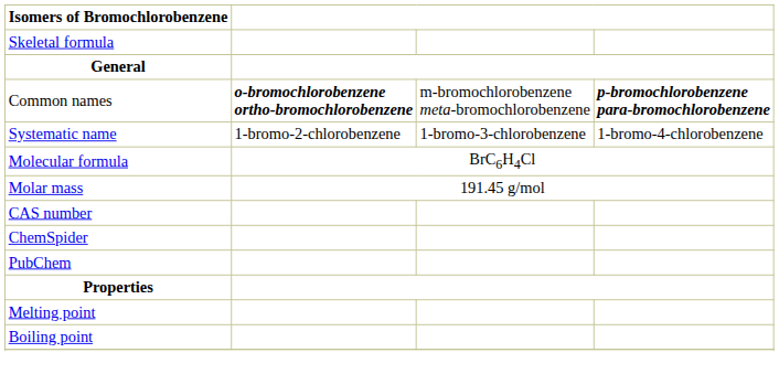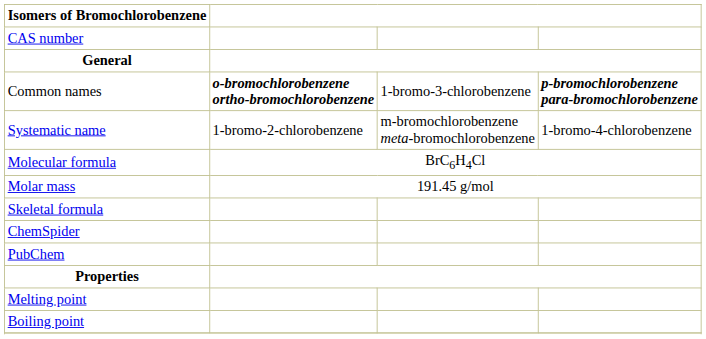 <table align="right" border="1" cellspacing="0" cellpadding="3" style="margin: 0 0 0 0.5em; background: #FFFFFF; border-collapse: collapse; border-color: #C0C090;">
 <tr>
 <th>Isomers of Bromochlorobenzene</th>
 </tr>
 <tr>
-<td><a href='#'>Skeletal formula</a></td>
+<td><a href='#'>CAS number</a></td>
 <td></td>
 <td></td>
 <td></td>
 </tr>
 <tr>
 <th>General</th>
 </tr>
 <tr>
 <td>Common names</td>
 <td><strong><em>o<em>-bromochlorobenzene<strong><br></em>ortho<em>-bromochlorobenzene</td>
-<td></em></strong>m</em>-bromochlorobenzene</strong><br><em>meta</em>-bromochlorobenzene</td>
+<td>1-bromo-3-chlorobenzene</td>
 <td><strong><em>p<em>-bromochlorobenzene<strong><br></em>para<em>-bromochlorobenzene</td>
 </tr>
 <tr>
 <td><a href='#'>Systematic name</a></td>
 <td>1-bromo-2-chlorobenzene</td>
-<td>1-bromo-3-chlorobenzene</td>
+<td></em></strong>m</em>-bromochlorobenzene</strong><br><em>meta</em>-bromochlorobenzene</td>
 <td>1-bromo-4-chlorobenzene</td>
 </tr>
 <tr>
 <td><a href='#'>Molecular formula</a></td>
 <td align="center" colspan="3">BrC<sub>6</sub>H<sub>4</sub>Cl</td>
 </tr>
 <tr>
 <td><a href='#'>Molar mass</a></td>
 <td align="center" colspan="3">191.45 g/mol</td>
 </tr>
 <tr>
-<td><a href='#'>CAS number</a></td>
+<td><a href='#'>Skeletal formula</a></td>
 <td></td>
 <td></td>
 <td></td>
 </tr>
 <tr>
 <td><a href='#'>ChemSpider</a></td>
 <td></td>
 <td></td>
 <td></td>
 </tr>
 <tr>
 <td><a href='#'>PubChem</a> </td>
 <td></td>
 <td></td>
 <td></td>
 </tr>
 <tr>
 <th>Properties</th>
 </tr>
 <tr>
 <td><a href='#'>Melting point</a></td>
 <td></td>
 <td></td>
 <td></td>
 </tr>
 <tr>
 <td><a href='#'>Boiling point</a></td>
 <td></td>
 <td></td>
 <td></td>
 </tr>
 <tr>
 </tr>
 <tr>
 </tr>
 </table>
